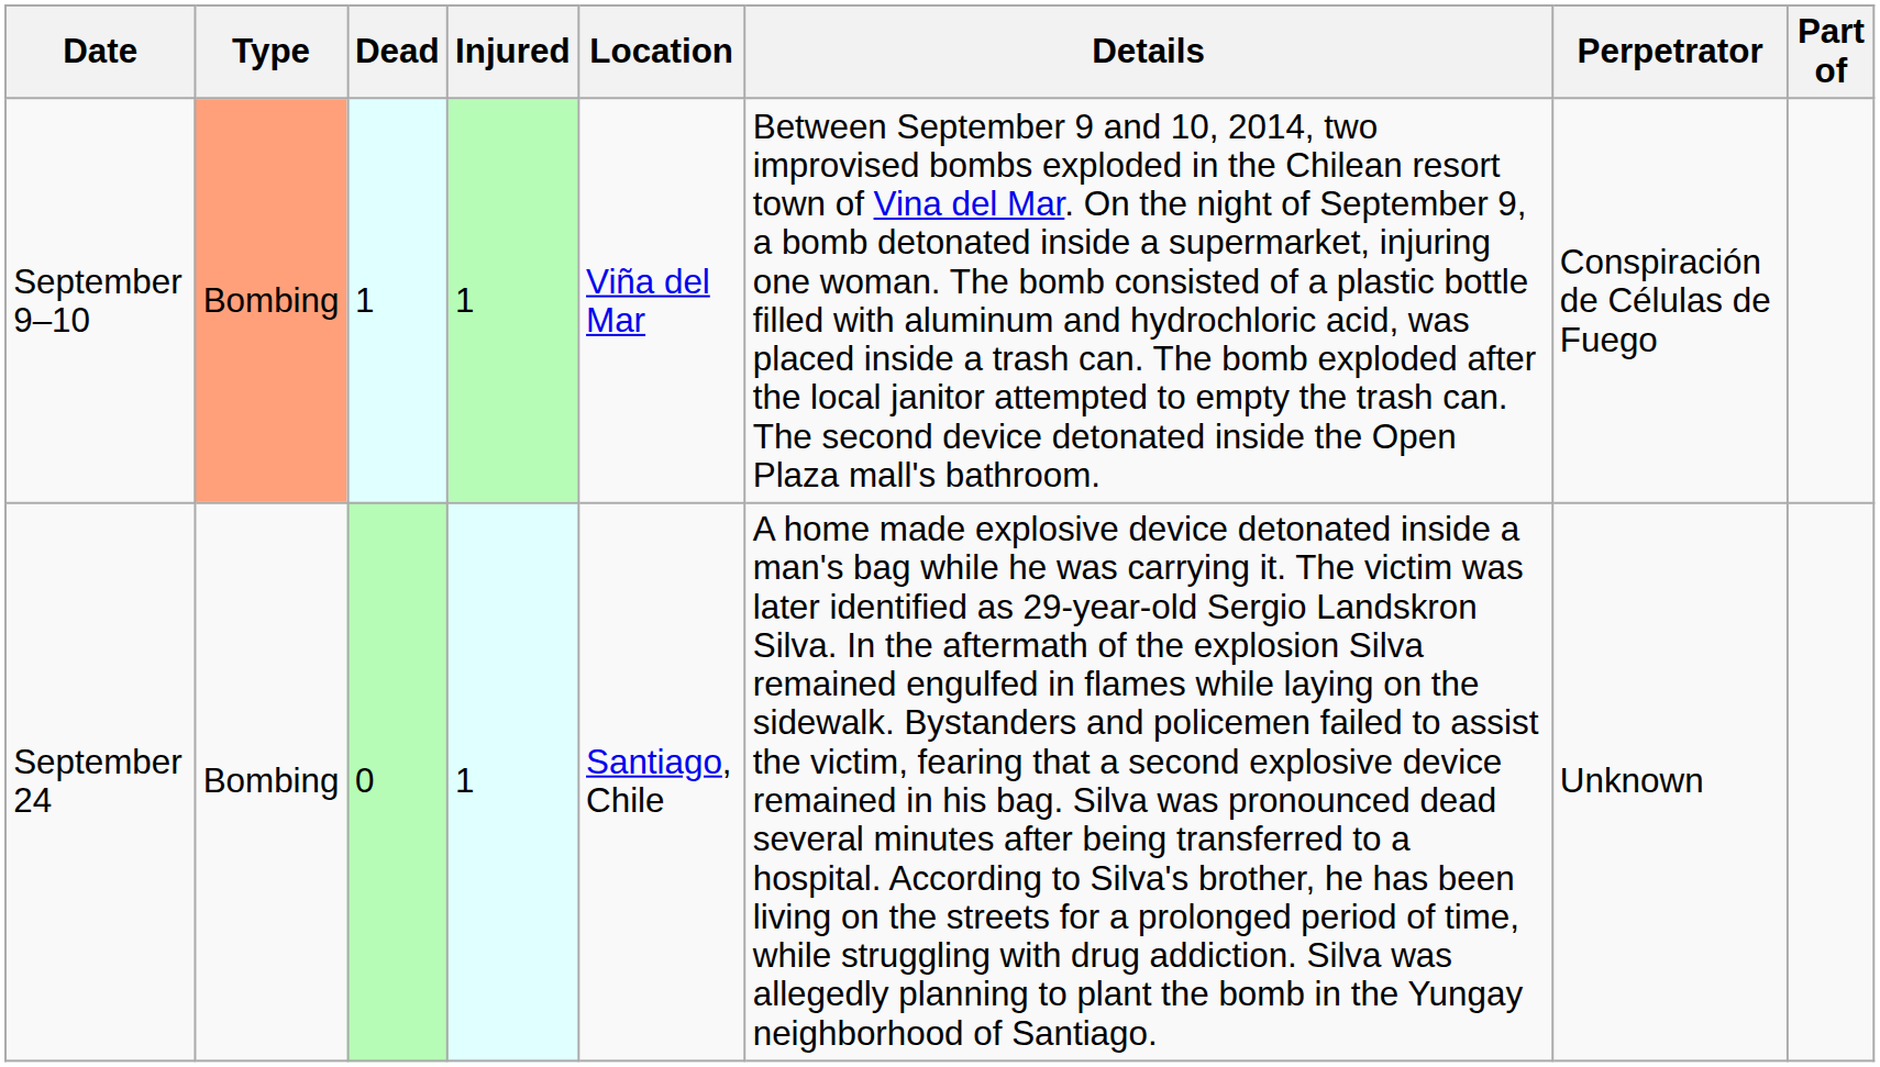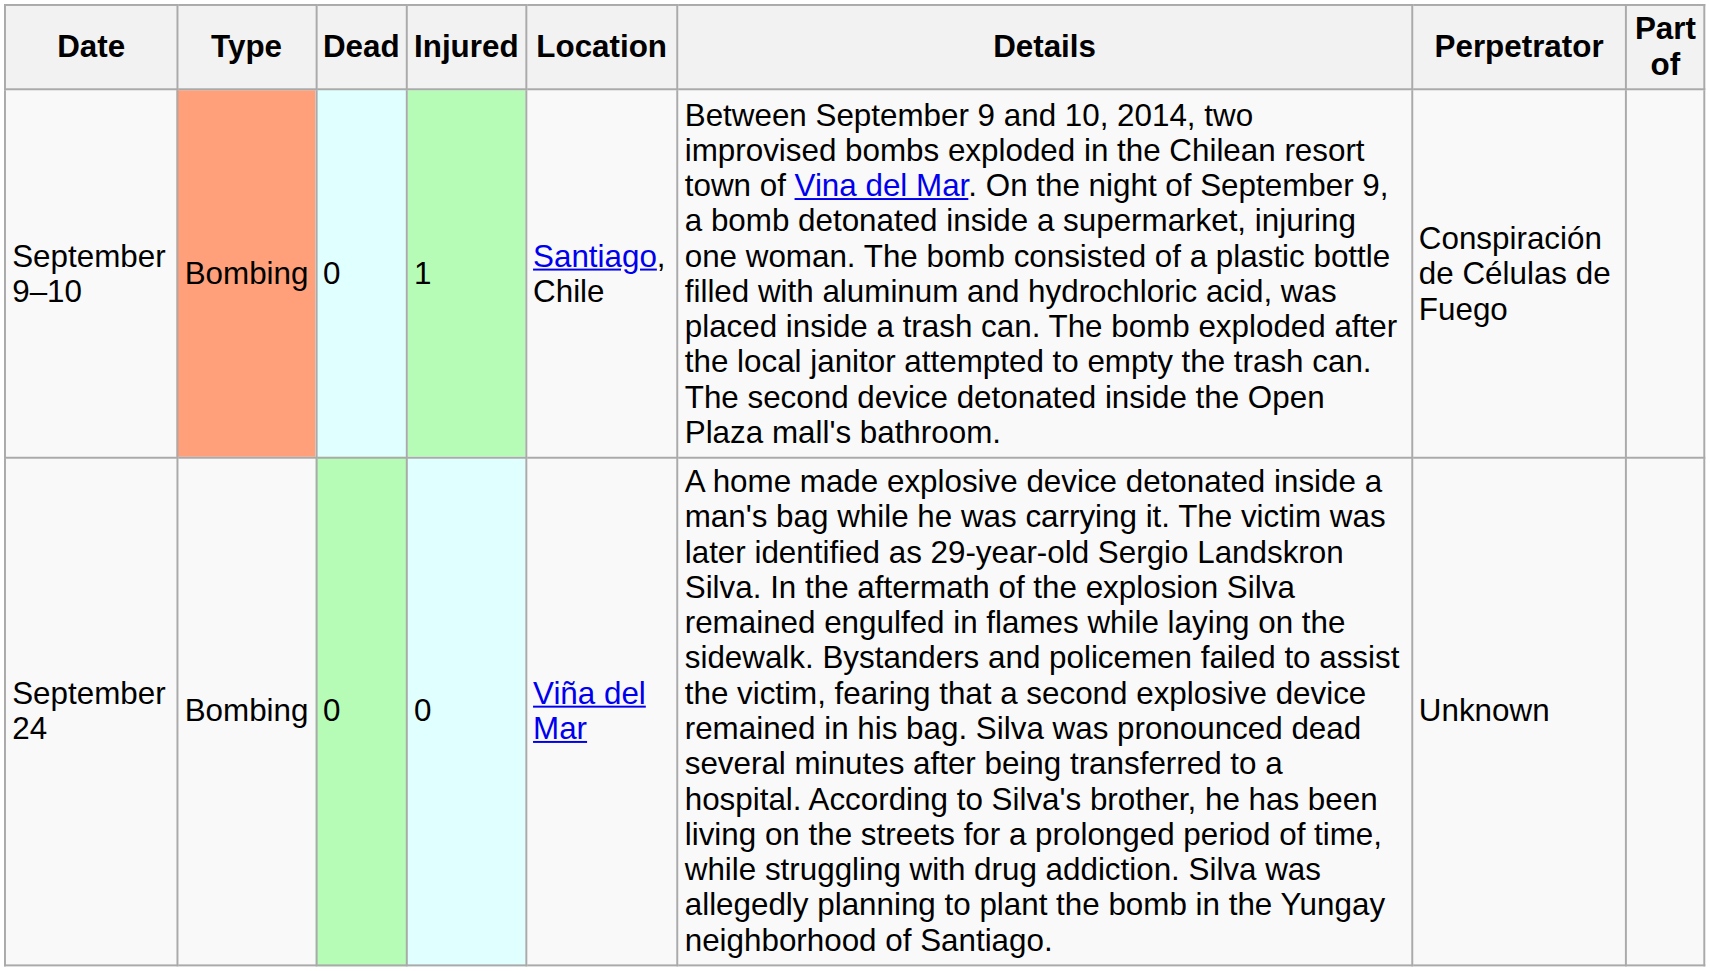 <table class="wikitable" border="1">
 <tr>
 <th>Date</th>
 <th>Type</th>
 <th data-sort-type="number">Dead</th>
 <th data-sort-type="number">Injured</th>
 <th>Location</th>
 <th class="unsortable">Details</th>
 <th>Perpetrator</th>
 <th>Part of<br></th>
 </tr>
 <tr>
 <td>September 9–10</td>
 <td style="background: lightsalmon;">Bombing</td>
-<td style="background:#E0FFFF;text-align:left">1</td>
+<td style="background:#E0FFFF;text-align:left">0</td>
 <td style="background:#B6FCB6;text-align:left">1</td>
-<td><a href='#'>Viña del Mar</a></td>
+<td><a href='#'>Santiago</a>, Chile</td>
 <td>Between September 9 and 10, 2014, two improvised bombs exploded in the Chilean resort town of <a href='#'>Vina del Mar</a>. On the night of September 9, a bomb detonated inside a supermarket, injuring one woman. The bomb consisted of a plastic bottle filled with aluminum and hydrochloric acid, was placed inside a trash can. The bomb exploded after the local janitor attempted to empty the trash can. The second device detonated inside the Open Plaza mall's bathroom.</td>
 <td>Conspiración de Células de Fuego</td>
 <td></td>
 </tr>
 <tr>
 <td>September 24</td>
 <td>Bombing</td>
 <td style="background:#B6FCB6;text-align:left">0</td>
-<td style="background:#E0FFFF;text-align:left">1</td>
-<td><a href='#'>Santiago</a>, Chile</td>
+<td style="background:#E0FFFF;text-align:left">0</td>
+<td><a href='#'>Viña del Mar</a></td>
 <td>A home made explosive device detonated inside a man's bag while he was carrying it. The victim was later identified as 29-year-old Sergio Landskron Silva. In the aftermath of the explosion Silva remained engulfed in flames while laying on the sidewalk. Bystanders and policemen failed to assist the victim, fearing that a second explosive device remained in his bag. Silva was pronounced dead several minutes after being transferred to a hospital. According to Silva's brother, he has been living on the streets for a prolonged period of time, while struggling with drug addiction. Silva was allegedly planning to plant the bomb in the Yungay neighborhood of Santiago.</td>
 <td>Unknown</td>
 <td></td>
 </tr>
 </table>
